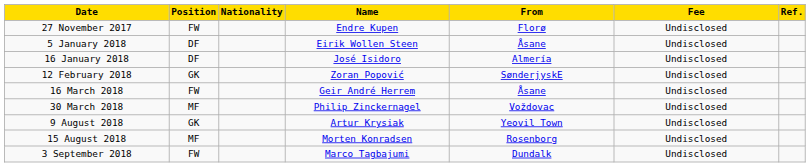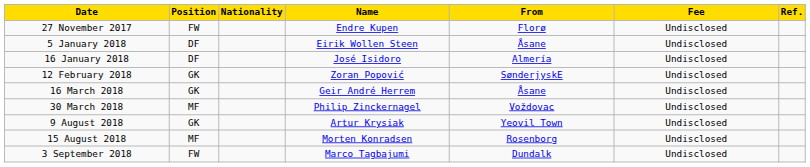 <table class="wikitable"  style="text-align:center; font-size:90%; ">
 <tr>
 <th style="background:#FFDD00; color:black; width:200px;">Date</th>
 <th style="background:#FFDD00; color:black; width:50px;">Position</th>
 <th style="background:#FFDD00; color:black; width:50px;">Nationality</th>
 <th style="background:#FFDD00; color:black; width:200px;">Name</th>
 <th style="background:#FFDD00; color:black; width:200px;">From</th>
 <th style="background:#FFDD00; color:black; width:200px;">Fee</th>
 <th style="background:#FFDD00; color:black; width:25px;">Ref.</th>
 </tr>
 <tr>
 <td>27 November 2017</td>
 <td>FW</td>
 <td></td>
 <td><a href='#'>Endre Kupen</a></td>
 <td><a href='#'>Florø</a></td>
 <td>Undisclosed</td>
 <td></td>
 </tr>
 <tr>
 <td>5 January 2018</td>
 <td>DF</td>
 <td></td>
 <td><a href='#'>Eirik Wollen Steen</a></td>
 <td><a href='#'>Åsane</a></td>
 <td>Undisclosed</td>
 <td></td>
 </tr>
 <tr>
 <td>16 January 2018</td>
 <td>DF</td>
 <td></td>
 <td><a href='#'>José Isidoro</a></td>
 <td><a href='#'>Almería</a></td>
 <td>Undisclosed</td>
 <td></td>
 </tr>
 <tr>
 <td>12 February 2018</td>
 <td>GK</td>
 <td></td>
 <td><a href='#'>Zoran Popović</a></td>
 <td><a href='#'>SønderjyskE</a></td>
 <td>Undisclosed</td>
 <td></td>
 </tr>
 <tr>
 <td>16 March 2018</td>
-<td>FW</td>
+<td>GK</td>
 <td></td>
 <td><a href='#'>Geir André Herrem</a></td>
 <td><a href='#'>Åsane</a></td>
 <td>Undisclosed</td>
 <td></td>
 </tr>
 <tr>
 <td>30 March 2018</td>
 <td>MF</td>
 <td></td>
 <td><a href='#'>Philip Zinckernagel</a></td>
 <td><a href='#'>Voždovac</a></td>
 <td>Undisclosed</td>
 <td></td>
 </tr>
 <tr>
 <td>9 August 2018</td>
 <td>GK</td>
 <td></td>
 <td><a href='#'>Artur Krysiak</a></td>
 <td><a href='#'>Yeovil Town</a></td>
 <td>Undisclosed</td>
 <td></td>
 </tr>
 <tr>
 <td>15 August 2018</td>
 <td>MF</td>
 <td></td>
 <td><a href='#'>Morten Konradsen</a></td>
 <td><a href='#'>Rosenborg</a></td>
 <td>Undisclosed</td>
 <td></td>
 </tr>
 <tr>
 <td>3 September 2018</td>
 <td>FW</td>
 <td></td>
 <td><a href='#'>Marco Tagbajumi</a></td>
 <td><a href='#'>Dundalk</a></td>
 <td>Undisclosed</td>
 <td></td>
 </tr>
 </table>
